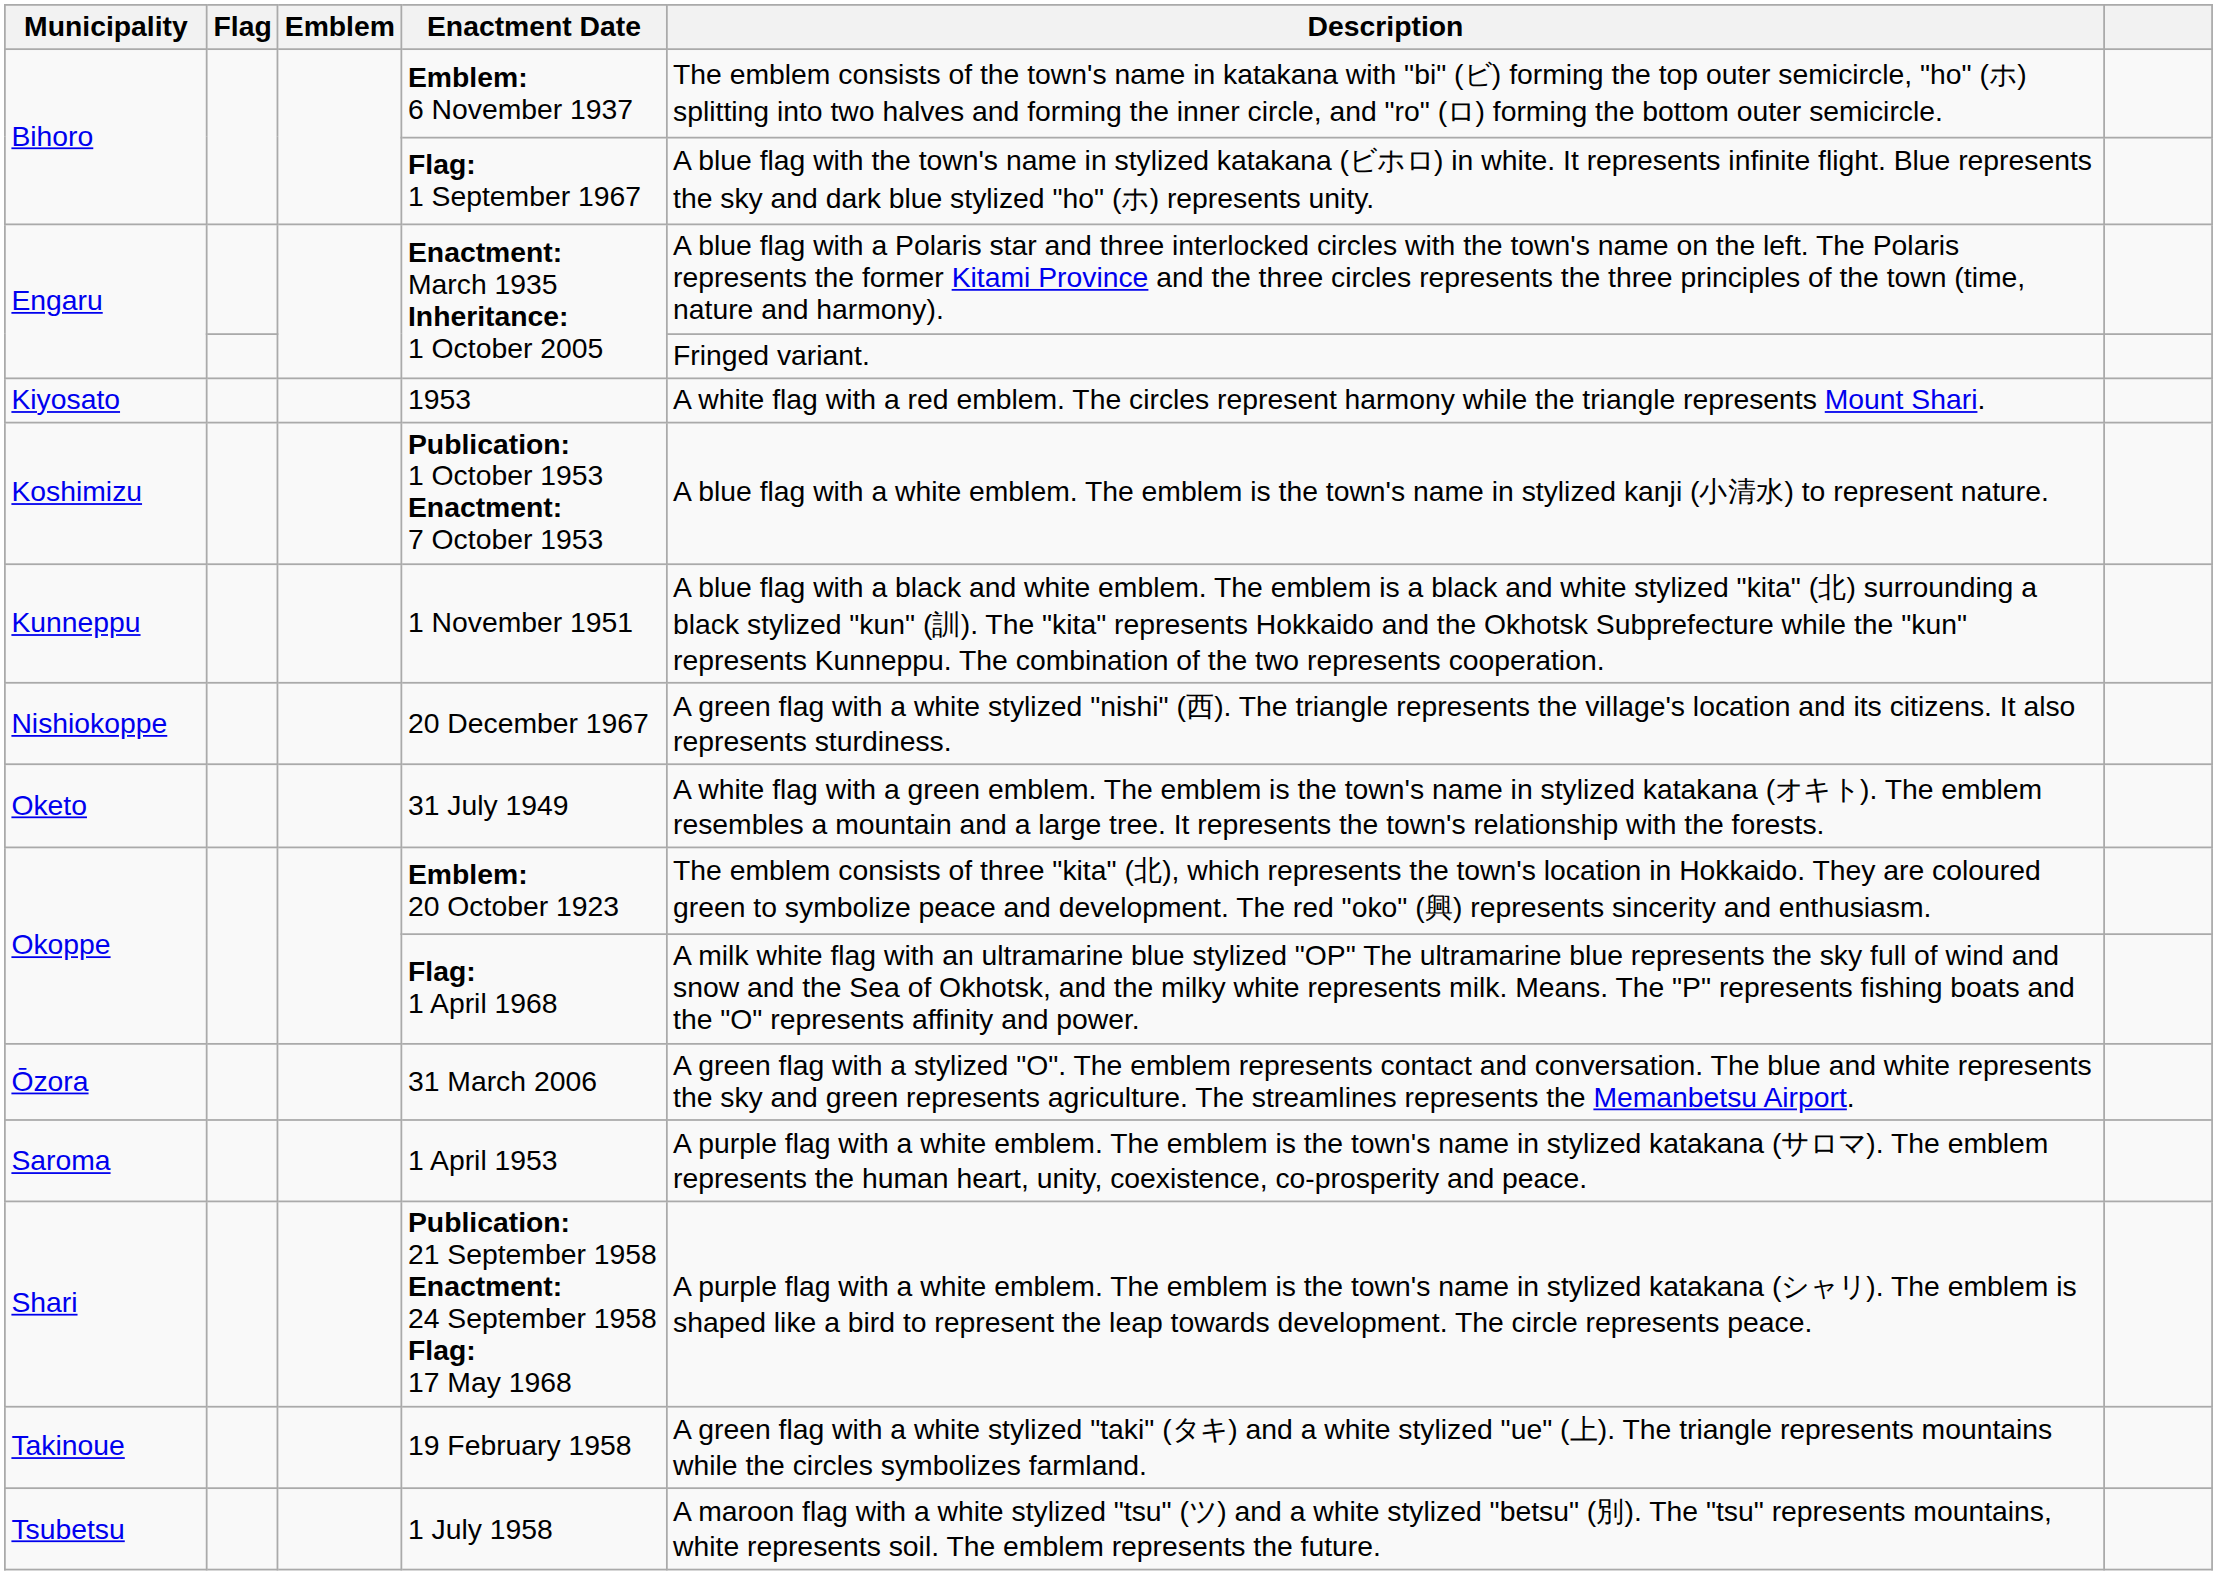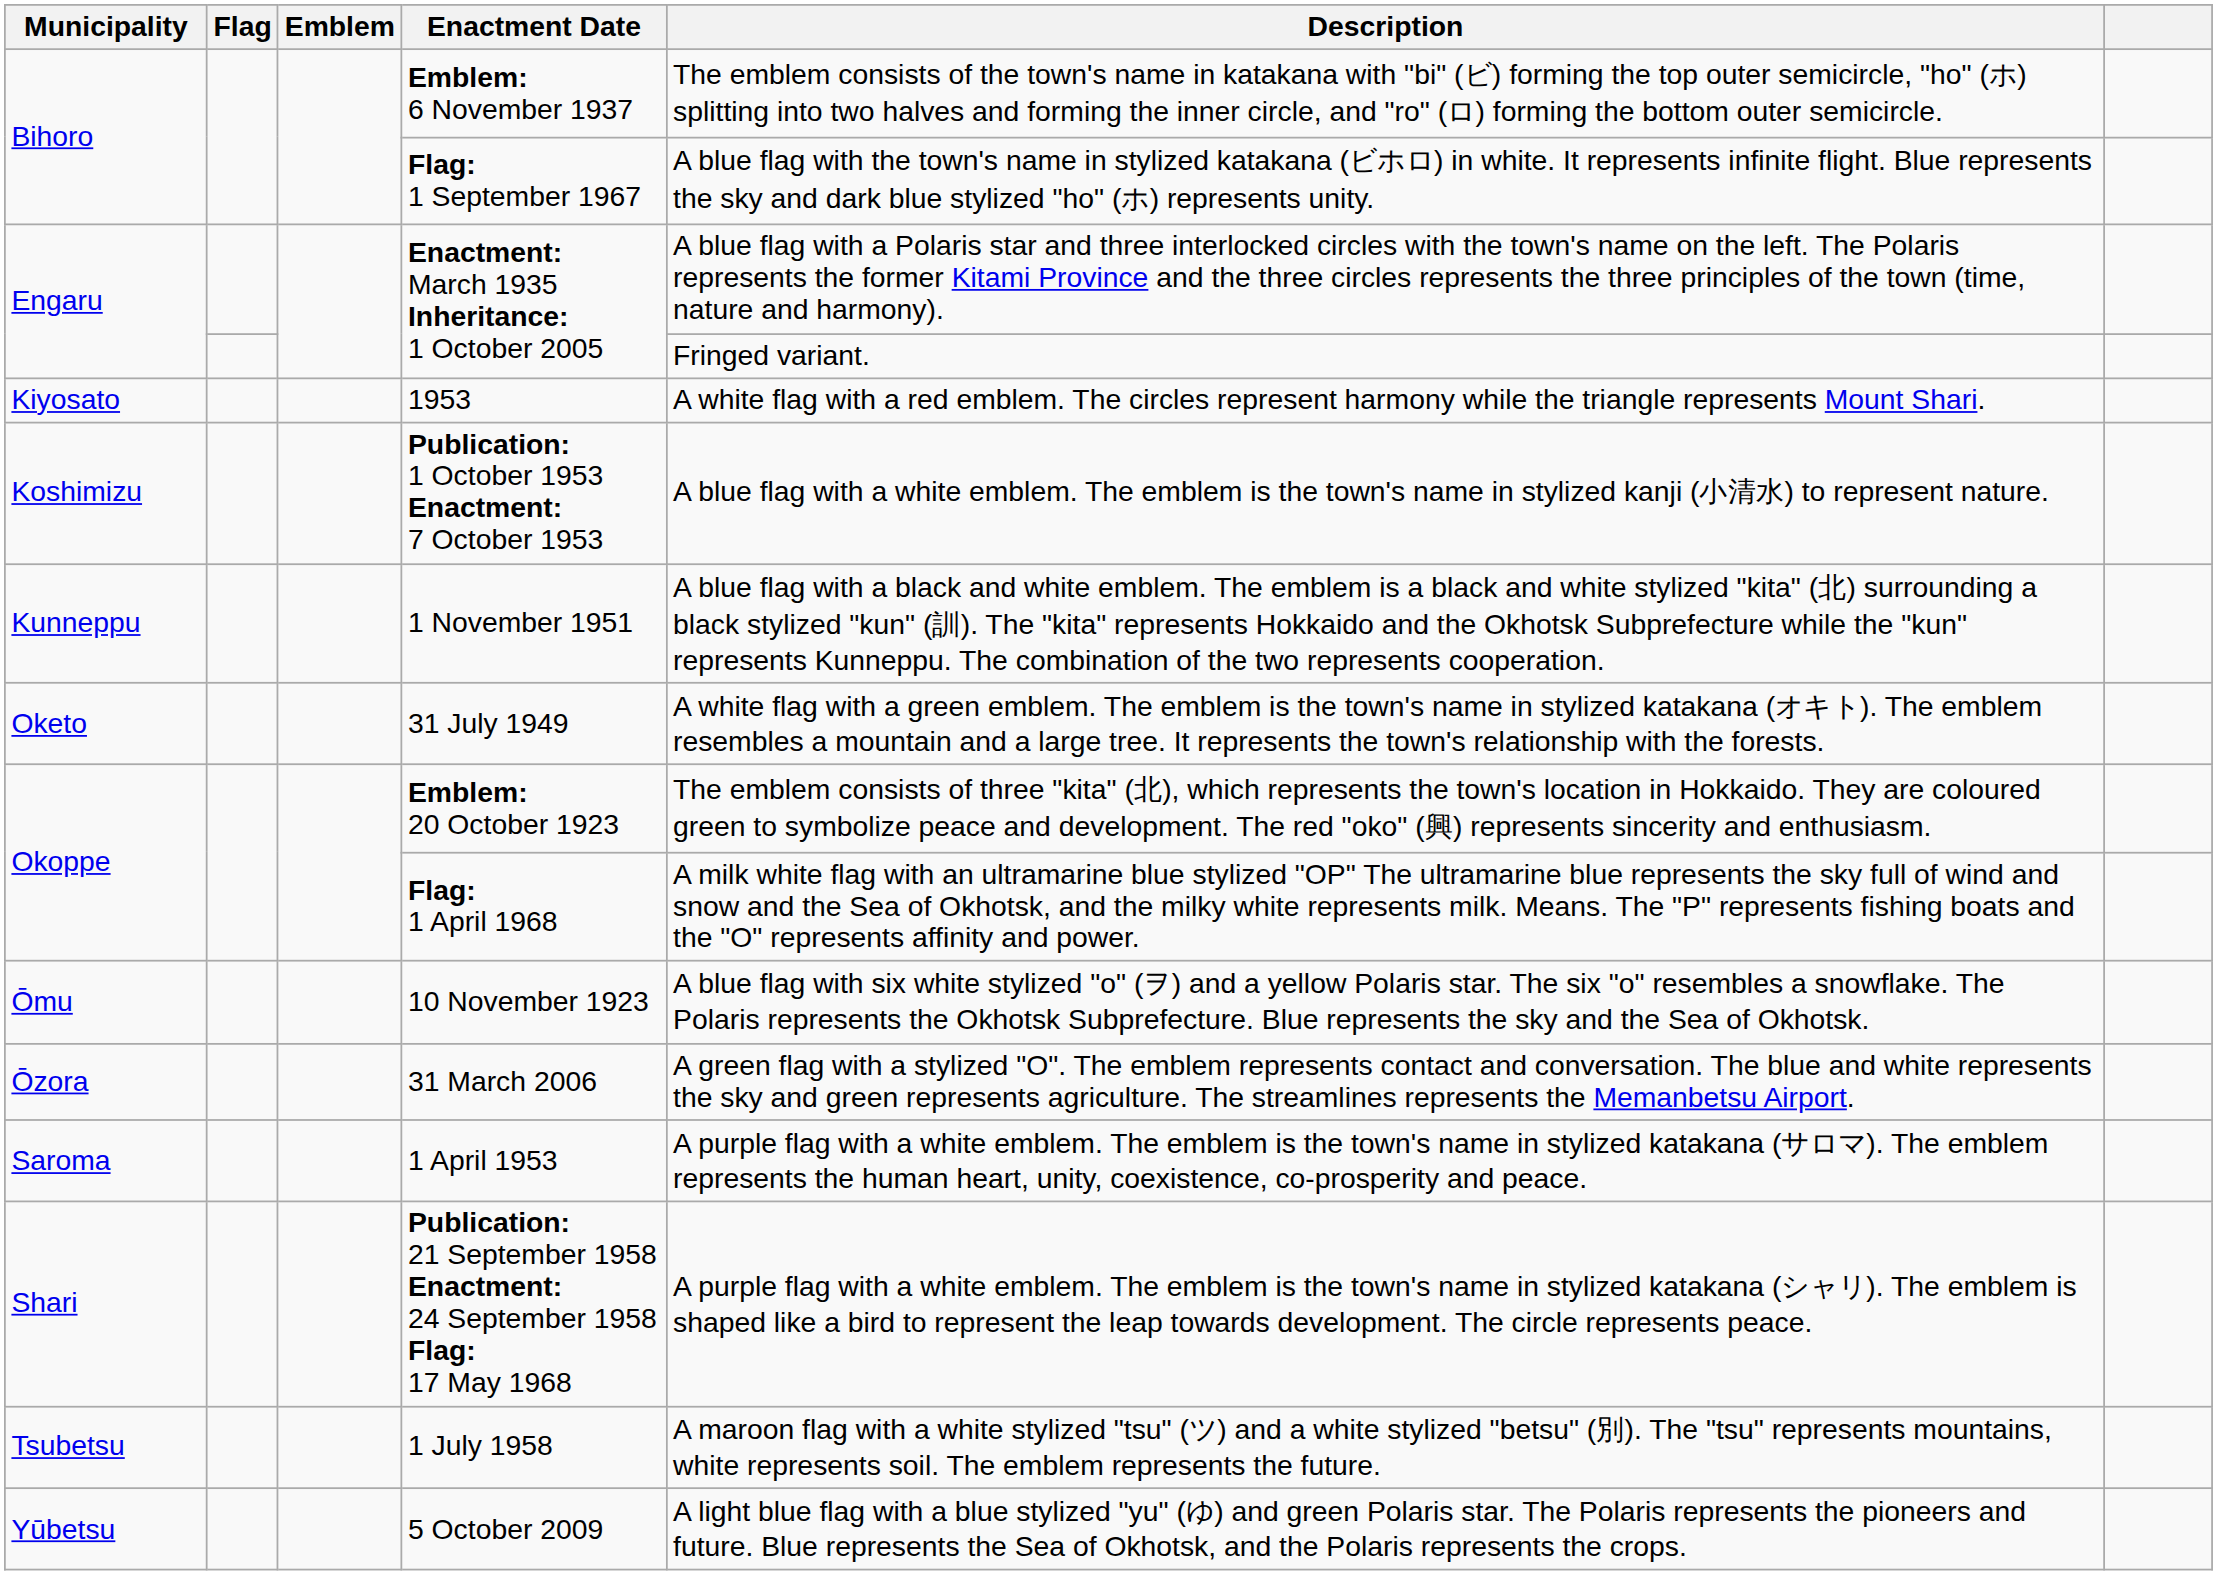 <table class="wikitable">
 <tr>
 <th style="width:12ch;">Municipality</th>
 <th>Flag</th>
 <th>Emblem</th>
 <th style="width:16ch;">Enactment Date</th>
 <th>Description</th>
 <th style="width:6ch;"></th>
 </tr>
 <tr>
 <td rowspan =2><a href='#'>Bihoro</a></td>
 <td rowspan=2></td>
 <td rowspan=2></td>
 <td><strong>Emblem:</strong><br>6 November 1937</td>
 <td>The emblem consists of the town's name in katakana with "bi" (ビ) forming the top outer semicircle, "ho" (ホ) splitting into two halves and forming the inner circle, and "ro" (ロ) forming the bottom outer semicircle.</td>
 <td></td>
 </tr>
 <tr>
 <td><strong>Flag:</strong><br>1 September 1967</td>
 <td>A blue flag with the town's name in stylized katakana (ビホロ) in white. It represents infinite flight. Blue represents the sky and dark blue stylized "ho" (ホ) represents unity.</td>
 <td></td>
 </tr>
 <tr>
 <td rowspan =2><a href='#'>Engaru</a></td>
 <td></td>
 <td rowspan=2></td>
 <td rowspan=2><strong>Enactment:</strong><br>March 1935<br><strong>Inheritance:</strong><br>1 October 2005</td>
 <td>A blue flag with a Polaris star and three interlocked circles with the town's name on the left. The Polaris represents the former <a href='#'>Kitami Province</a> and the three circles represents the three principles of the town (time, nature and harmony).</td>
 <td></td>
 </tr>
 <tr>
 <td></td>
 <td>Fringed variant.</td>
 <td></td>
 </tr>
 <tr>
 <td><a href='#'>Kiyosato</a></td>
 <td></td>
 <td></td>
 <td>1953</td>
 <td>A white flag with a red emblem. The circles represent harmony while the triangle represents <a href='#'>Mount Shari</a>.</td>
 <td></td>
 </tr>
 <tr>
 <td><a href='#'>Koshimizu</a></td>
 <td></td>
 <td></td>
 <td><strong>Publication:</strong><br>1 October 1953<br><strong>Enactment:</strong><br>7 October 1953</td>
 <td>A blue flag with a white emblem. The emblem is the town's name in stylized kanji (小清水) to represent nature.</td>
 <td></td>
 </tr>
 <tr>
 <td><a href='#'>Kunneppu</a></td>
 <td></td>
 <td></td>
 <td>1 November 1951</td>
 <td>A blue flag with a black and white emblem. The emblem is a black and white stylized "kita" (北) surrounding a black stylized "kun" (訓). The "kita" represents Hokkaido and the Okhotsk Subprefecture while the "kun" represents Kunneppu. The combination of the two represents cooperation.</td>
 <td></td>
 </tr>
 <tr>
-<td><a href='#'>Nishiokoppe</a></td>
-<td></td>
-<td></td>
-<td>20 December 1967</td>
-<td>A green flag with a white stylized "nishi" (西). The triangle represents the village's location and its citizens. It also represents sturdiness.</td>
-<td></td>
-</tr>
-<tr>
 <td><a href='#'>Oketo</a></td>
 <td></td>
 <td></td>
 <td>31 July 1949</td>
 <td>A white flag with a green emblem. The emblem is the town's name in stylized katakana (オキト). The emblem resembles a mountain and a large tree. It represents the town's relationship with the forests.</td>
 <td></td>
 </tr>
 <tr>
 <td rowspan =2><a href='#'>Okoppe</a></td>
 <td rowspan=2></td>
 <td rowspan=2></td>
 <td><strong>Emblem:</strong><br>20 October 1923</td>
 <td>The emblem consists of three "kita" (北), which represents the town's location in Hokkaido. They are coloured green to symbolize peace and development. The red "oko" (興) represents sincerity and enthusiasm.</td>
 <td></td>
 </tr>
 <tr>
 <td><strong>Flag:</strong><br>1 April 1968</td>
 <td>A milk white flag with an ultramarine blue stylized "OP" The ultramarine blue represents the sky full of wind and snow and the Sea of Okhotsk, and the milky white represents milk. Means. The "P" represents fishing boats and the "O" represents affinity and power.</td>
+<td></td>
+</tr>
+<tr>
+<td><a href='#'>Ōmu</a></td>
+<td></td>
+<td></td>
+<td>10 November 1923</td>
+<td>A blue flag with six white stylized "o" (ヲ) and a yellow Polaris star. The six "o" resembles a snowflake. The Polaris represents the Okhotsk Subprefecture. Blue represents the sky and the Sea of Okhotsk.</td>
 <td></td>
 </tr>
 <tr>
 <td><a href='#'>Ōzora</a></td>
 <td></td>
 <td></td>
 <td>31 March 2006</td>
 <td>A green flag with a stylized "O". The emblem represents contact and conversation. The blue and white represents the sky and green represents agriculture. The streamlines represents the <a href='#'>Memanbetsu Airport</a>.</td>
 <td></td>
 </tr>
 <tr>
 <td><a href='#'>Saroma</a></td>
 <td></td>
 <td></td>
 <td>1 April 1953</td>
 <td>A purple flag with a white emblem. The emblem is the town's name in stylized katakana (サロマ). The emblem represents the human heart, unity, coexistence, co-prosperity and peace.</td>
 <td></td>
 </tr>
 <tr>
 <td><a href='#'>Shari</a></td>
 <td></td>
 <td></td>
 <td><strong>Publication:</strong><br>21 September 1958<br><strong>Enactment:</strong><br>24 September 1958<br><strong>Flag:</strong><br>17 May 1968</td>
 <td>A purple flag with a white emblem. The emblem is the town's name in stylized katakana (シャリ). The emblem is shaped like a bird to represent the leap towards development. The circle represents peace.</td>
 <td></td>
 </tr>
 <tr>
-<td><a href='#'>Takinoue</a></td>
-<td></td>
-<td></td>
-<td>19 February 1958</td>
-<td>A green flag with a white stylized "taki" (タキ) and a white stylized "ue" (上). The triangle represents mountains while the circles symbolizes farmland.</td>
-<td></td>
-</tr>
-<tr>
 <td><a href='#'>Tsubetsu</a></td>
 <td></td>
 <td></td>
 <td>1 July 1958</td>
 <td>A maroon flag with a white stylized "tsu" (ツ) and a white stylized "betsu" (別). The "tsu" represents mountains, white represents soil. The emblem represents the future.</td>
 <td></td>
 </tr>
+<tr>
+<td><a href='#'>Yūbetsu</a></td>
+<td></td>
+<td></td>
+<td>5 October 2009</td>
+<td>A light blue flag with a blue stylized "yu" (ゆ) and green Polaris star. The Polaris represents the pioneers and future. Blue represents the Sea of Okhotsk, and the Polaris represents the crops.</td>
+<td></td>
+</tr>
 </table>
